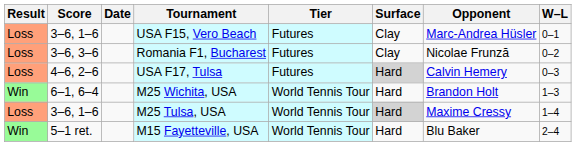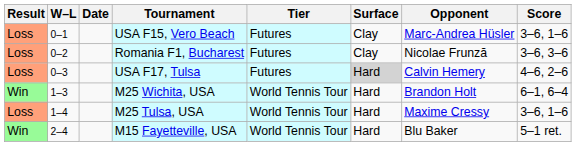 <table class="sortable wikitable">
 <tr>
 <th>Result</th>
-<th class="unsortable">Score</th>
+<th class="unsortable">W–L</th>
 <th>Date</th>
 <th>Tournament</th>
 <th>Tier</th>
 <th>Surface</th>
 <th>Opponent</th>
-<th class="unsortable">W–L</th>
+<th class="unsortable">Score</th>
 </tr>
 <tr>
 <td bgcolor=FFAO7A>Loss</td>
-<td>3–6, 1–6</td>
+<td><small>0–1</small></td>
 <td></td>
 <td style="background:#cffcff;">USA F15, <a href='#'>Vero Beach</a></td>
 <td style="background:#cffcff;">Futures</td>
 <td>Clay</td>
 <td> <a href='#'>Marc-Andrea Hüsler</a></td>
-<td><small>0–1</small></td>
+<td>3–6, 1–6</td>
 </tr>
 <tr>
 <td bgcolor=FFAO7A>Loss</td>
-<td>3–6, 3–6</td>
+<td><small>0–2</small></td>
 <td></td>
 <td style="background:#cffcff;">Romania F1, <a href='#'>Bucharest</a></td>
 <td style="background:#cffcff;">Futures</td>
 <td>Clay</td>
 <td> Nicolae Frunză</td>
-<td><small>0–2</small></td>
+<td>3–6, 3–6</td>
 </tr>
 <tr>
 <td bgcolor=FFAO7A>Loss</td>
-<td>4–6, 2–6</td>
+<td><small>0–3</small></td>
 <td></td>
 <td style="background:#cffcff;">USA F17, <a href='#'>Tulsa</a></td>
 <td style="background:#cffcff;">Futures</td>
 <td style="background: lightgrey;">Hard</td>
 <td> <a href='#'>Calvin Hemery</a></td>
-<td><small>0–3</small></td>
+<td>4–6, 2–6</td>
 </tr>
 <tr>
 <td bgcolor=98FB98>Win</td>
-<td>6–1, 6–4</td>
+<td><small>1–3</small></td>
 <td></td>
 <td style="background:#cffcff;">M25 <a href='#'>Wichita</a>, USA</td>
 <td style="background:#cffcff;">World Tennis Tour</td>
 <td>Hard</td>
 <td> <a href='#'>Brandon Holt</a></td>
-<td><small>1–3</small></td>
+<td>6–1, 6–4</td>
 </tr>
 <tr>
 <td bgcolor=FFAO7A>Loss</td>
-<td>3–6, 1–6</td>
+<td><small>1–4</small></td>
 <td></td>
 <td style="background:#cffcff;">M25 <a href='#'>Tulsa</a>, USA</td>
 <td style="background:#cffcff;">World Tennis Tour</td>
-<td style="background: lightgrey;">Hard</td>
+<td>Hard</td>
 <td> <a href='#'>Maxime Cressy</a></td>
-<td><small>1–4</small></td>
+<td>3–6, 1–6</td>
 </tr>
 <tr>
 <td bgcolor=98FB98>Win</td>
-<td>5–1 ret.</td>
+<td><small>2–4</small></td>
 <td></td>
 <td style="background:#cffcff;">M15 <a href='#'>Fayetteville</a>, USA</td>
 <td style="background:#cffcff;">World Tennis Tour</td>
 <td>Hard</td>
 <td> Blu Baker</td>
-<td><small>2–4</small></td>
+<td>5–1 ret.</td>
 </tr>
 </table>
